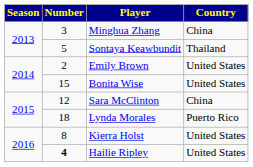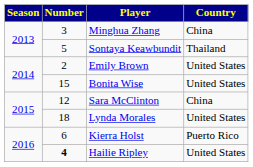 <table class="wikitable">
 <tr>
 <th style="background:#00008B; color:yellow;">Season</th>
 <th style="background:#00008B; color:yellow;">Number</th>
 <th style="background:#00008B; color:yellow;">Player</th>
 <th style="background:#00008B; color:yellow;">Country</th>
 </tr>
 <tr style="text-align:left;">
 <td rowspan="2" style="text-align:center;"><a href='#'>2013</a></td>
 <td style="text-align:center;">3</td>
 <td><a href='#'>Minghua Zhang</a></td>
 <td> China</td>
 </tr>
 <tr style="text-align:left;">
 <td align=center>5</td>
 <td><a href='#'>Sontaya Keawbundit</a></td>
 <td> Thailand</td>
 </tr>
 <tr style="text-align:left;">
 <td rowspan="2" style="text-align:center;"><a href='#'>2014</a></td>
 <td align=center>2</td>
 <td><a href='#'>Emily Brown</a></td>
 <td> United States</td>
 </tr>
 <tr style="text-align:left;">
 <td style="text-align:center;">15</td>
 <td><a href='#'>Bonita Wise</a></td>
 <td> United States</td>
 </tr>
 <tr style="text-align:left;">
 <td rowspan="2" style="text-align:center;"><a href='#'>2015</a></td>
 <td align=center>12</td>
 <td><a href='#'>Sara McClinton</a></td>
 <td> China</td>
 </tr>
 <tr style="text-align:left;">
 <td style="text-align:center;">18</td>
 <td><a href='#'>Lynda Morales</a></td>
-<td> Puerto Rico</td>
+<td> United States</td>
 </tr>
 <tr style="text-align:left;">
 <td rowspan="2" style="text-align:center;"><a href='#'>2016</a></td>
-<td style="text-align:center;">8</td>
+<td style="text-align:center;">6</td>
 <td><a href='#'>Kierra Holst</a></td>
-<td> United States</td>
+<td> Puerto Rico</td>
 </tr>
 <tr style="text-align:left;">
 <td align=center><strong>4</strong></td>
 <td><a href='#'>Hailie Ripley</a></td>
 <td> United States</td>
 </tr>
 </table>
